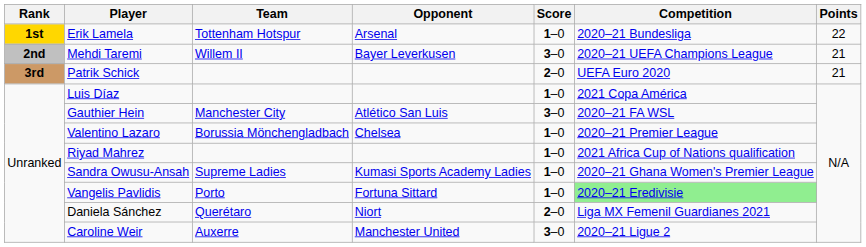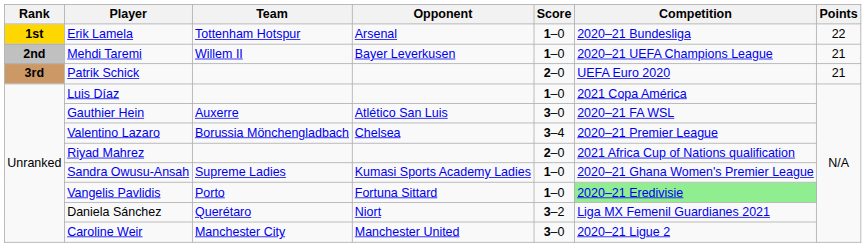 <table class="wikitable">
 <tr>
 <th>Rank</th>
 <th>Player</th>
 <th>Team</th>
 <th>Opponent</th>
 <th>Score</th>
 <th>Competition</th>
 <th>Points</th>
 </tr>
 <tr>
 <td scope=col style="background-color: gold" align="center"><strong>1st</strong></td>
 <td> <a href='#'>Erik Lamela</a></td>
 <td> <a href='#'>Tottenham Hotspur</a></td>
 <td> <a href='#'>Arsenal</a></td>
 <td align="center"><strong>1</strong>–0</td>
 <td><a href='#'>2020–21 Bundesliga</a></td>
 <td align="center">22</td>
 </tr>
 <tr>
 <td scope=col style="background-color: silver" align="center"><strong>2nd</strong></td>
 <td> <a href='#'>Mehdi Taremi</a></td>
 <td> <a href='#'>Willem II</a></td>
 <td> <a href='#'>Bayer Leverkusen</a></td>
-<td align="center"><strong>3</strong>–0</td>
+<td align="center"><strong>1</strong>–0</td>
 <td><a href='#'>2020–21 UEFA Champions League</a></td>
 <td align="center">21</td>
 </tr>
 <tr>
 <td scope=col style="background-color: #cc9966" align="center"><strong>3rd</strong></td>
 <td> <a href='#'>Patrik Schick</a></td>
 <td></td>
 <td></td>
 <td align="center"><strong>2</strong>–0</td>
 <td><a href='#'>UEFA Euro 2020</a></td>
 <td align="center">21</td>
 </tr>
 <tr>
 <td rowspan="8">Unranked</td>
 <td> <a href='#'>Luis Díaz</a></td>
 <td></td>
 <td></td>
 <td align="center"><strong>1</strong>–0</td>
 <td><a href='#'>2021 Copa América</a></td>
 <td rowspan=8 align="center">N/A</td>
 </tr>
 <tr>
 <td> <a href='#'>Gauthier Hein</a></td>
-<td> <a href='#'>Manchester City</a></td>
+<td> <a href='#'>Auxerre</a></td>
 <td> <a href='#'>Atlético San Luis</a></td>
 <td align="center"><strong>3</strong>–0</td>
 <td><a href='#'>2020–21 FA WSL</a></td>
 </tr>
 <tr>
 <td> <a href='#'>Valentino Lazaro</a></td>
 <td> <a href='#'>Borussia Mönchengladbach</a></td>
 <td> <a href='#'>Chelsea</a></td>
-<td align="center"><strong>1</strong>–0</td>
+<td align="center"><strong>3</strong>–4</td>
 <td><a href='#'>2020–21 Premier League</a></td>
 </tr>
 <tr>
 <td> <a href='#'>Riyad Mahrez</a></td>
 <td></td>
 <td></td>
-<td align="center"><strong>1</strong>–0</td>
+<td align="center"><strong>2</strong>–0</td>
 <td><a href='#'>2021 Africa Cup of Nations qualification</a></td>
 </tr>
 <tr>
 <td> <a href='#'>Sandra Owusu-Ansah</a></td>
 <td> <a href='#'>Supreme Ladies</a></td>
 <td> <a href='#'>Kumasi Sports Academy Ladies</a></td>
 <td align="center"><strong>1</strong>–0</td>
 <td><a href='#'>2020–21 Ghana Women's Premier League</a></td>
 </tr>
 <tr>
 <td> <a href='#'>Vangelis Pavlidis</a></td>
 <td> <a href='#'>Porto</a></td>
 <td> <a href='#'>Fortuna Sittard</a></td>
 <td align="center"><strong>1</strong>–0</td>
 <td style="background: lightgreen;"><a href='#'>2020–21 Eredivisie</a></td>
 </tr>
 <tr>
 <td> Daniela Sánchez</td>
 <td> <a href='#'>Querétaro</a></td>
 <td> <a href='#'>Niort</a></td>
-<td align="center"><strong>2</strong>–0</td>
+<td align="center"><strong>3</strong>–2</td>
 <td><a href='#'>Liga MX Femenil Guardianes 2021</a></td>
 </tr>
 <tr>
 <td> <a href='#'>Caroline Weir</a></td>
-<td> <a href='#'>Auxerre</a></td>
+<td> <a href='#'>Manchester City</a></td>
 <td> <a href='#'>Manchester United</a></td>
 <td align="center"><strong>3</strong>–0</td>
 <td><a href='#'>2020–21 Ligue 2</a></td>
 </tr>
 </table>
